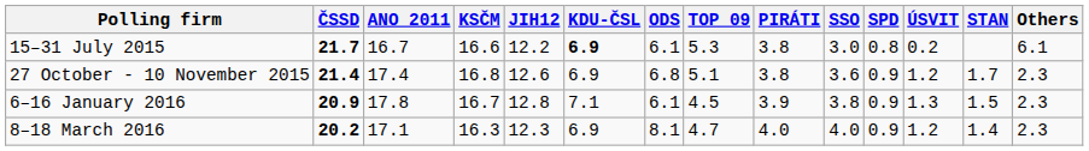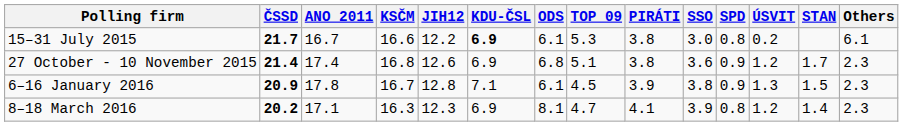 <table class="wikitable">
 <tr>
 <th>Polling firm</th>
 <th><a href='#'>ČSSD</a></th>
 <th><a href='#'>ANO 2011</a></th>
 <th><a href='#'>KSČM</a></th>
 <th><a href='#'>JIH12</a></th>
 <th><a href='#'>KDU-ČSL</a></th>
 <th><a href='#'>ODS</a></th>
 <th><a href='#'>TOP 09</a></th>
 <th><a href='#'>PIRÁTI</a></th>
 <th><a href='#'>SSO</a></th>
 <th><a href='#'>SPD</a></th>
 <th><a href='#'>ÚSVIT</a></th>
 <th><a href='#'>STAN</a></th>
 <th>Others</th>
 </tr>
 <tr>
 <td> 15–31 July 2015</td>
 <td><strong>21.7</strong></td>
 <td>16.7</td>
 <td>16.6</td>
 <td>12.2</td>
 <td><strong>6.9</strong></td>
 <td>6.1</td>
 <td>5.3</td>
 <td>3.8</td>
 <td>3.0</td>
 <td>0.8</td>
 <td>0.2</td>
 <td></td>
 <td>6.1</td>
 </tr>
 <tr>
 <td> 27  October - 10 November 2015</td>
 <td><strong>21.4</strong></td>
 <td>17.4</td>
 <td>16.8</td>
 <td>12.6</td>
 <td>6.9</td>
 <td>6.8</td>
 <td>5.1</td>
 <td>3.8</td>
 <td>3.6</td>
 <td>0.9</td>
 <td>1.2</td>
 <td>1.7</td>
 <td>2.3</td>
 </tr>
 <tr>
 <td> 6–16 January 2016</td>
 <td><strong>20.9</strong></td>
 <td>17.8</td>
 <td>16.7</td>
 <td>12.8</td>
 <td>7.1</td>
 <td>6.1</td>
 <td>4.5</td>
 <td>3.9</td>
 <td>3.8</td>
 <td>0.9</td>
 <td>1.3</td>
 <td>1.5</td>
 <td>2.3</td>
 </tr>
 <tr>
 <td> 8–18 March 2016</td>
 <td><strong>20.2</strong></td>
 <td>17.1</td>
 <td>16.3</td>
 <td>12.3</td>
 <td>6.9</td>
 <td>8.1</td>
 <td>4.7</td>
-<td>4.0</td>
-<td>4.0</td>
-<td>0.9</td>
+<td>4.1</td>
+<td>3.9</td>
+<td>0.8</td>
 <td>1.2</td>
 <td>1.4</td>
 <td>2.3</td>
 </tr>
 </table>
